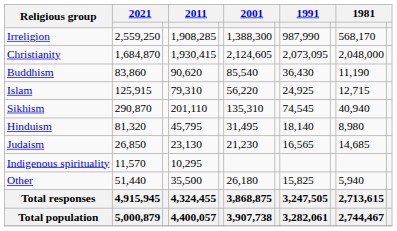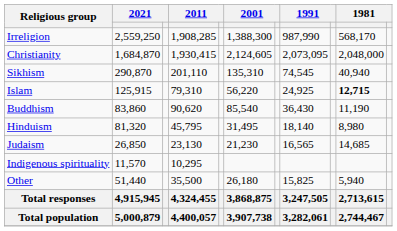 <table class="wikitable collapsible sortable">
 <tr>
 <th rowspan="2">Religious group</th>
 <th colspan="2"><a href='#'>2021</a></th>
 <th colspan="2"><a href='#'>2011</a></th>
 <th colspan="2"><a href='#'>2001</a></th>
 <th colspan="2"><a href='#'>1991</a></th>
 <th colspan="2">1981</th>
 </tr>
 <tr>
 <th><a href='#'></a></th>
 <th></th>
 <th></th>
 <th></th>
 <th></th>
 <th></th>
 <th></th>
 <th></th>
 <th></th>
 <th></th>
 </tr>
 <tr>
 <td><a href='#'>Irreligion</a></td>
 <td>2,559,250</td>
 <td></td>
 <td>1,908,285</td>
 <td></td>
 <td>1,388,300</td>
 <td></td>
 <td>987,990</td>
 <td></td>
 <td>568,170</td>
 <td></td>
 </tr>
 <tr>
 <td><a href='#'>Christianity</a></td>
 <td>1,684,870</td>
 <td></td>
 <td>1,930,415</td>
 <td></td>
 <td>2,124,605</td>
 <td></td>
 <td>2,073,095</td>
 <td></td>
 <td>2,048,000</td>
 <td></td>
 </tr>
 <tr>
-<td><a href='#'>Buddhism</a></td>
-<td>83,860</td>
+<td><a href='#'>Sikhism</a></td>
+<td>290,870</td>
 <td></td>
-<td>90,620</td>
+<td>201,110</td>
 <td></td>
-<td>85,540</td>
+<td>135,310</td>
 <td></td>
-<td>36,430</td>
+<td>74,545</td>
 <td></td>
-<td>11,190</td>
+<td>40,940</td>
 <td></td>
 </tr>
 <tr>
 <td><a href='#'>Islam</a></td>
 <td>125,915</td>
 <td></td>
 <td>79,310</td>
 <td></td>
 <td>56,220</td>
 <td></td>
 <td>24,925</td>
 <td></td>
-<td>12,715</td>
+<td><strong>12,715</strong></td>
 <td></td>
 </tr>
 <tr>
-<td><a href='#'>Sikhism</a></td>
-<td>290,870</td>
+<td><a href='#'>Buddhism</a></td>
+<td>83,860</td>
 <td></td>
-<td>201,110</td>
+<td>90,620</td>
 <td></td>
-<td>135,310</td>
+<td>85,540</td>
 <td></td>
-<td>74,545</td>
+<td>36,430</td>
 <td></td>
-<td>40,940</td>
+<td>11,190</td>
 <td></td>
 </tr>
 <tr>
 <td><a href='#'>Hinduism</a></td>
 <td>81,320</td>
 <td></td>
 <td>45,795</td>
 <td></td>
 <td>31,495</td>
 <td></td>
 <td>18,140</td>
 <td></td>
 <td>8,980</td>
 <td></td>
 </tr>
 <tr>
 <td><a href='#'>Judaism</a></td>
 <td>26,850</td>
 <td></td>
 <td>23,130</td>
 <td></td>
 <td>21,230</td>
 <td></td>
 <td>16,565</td>
 <td></td>
 <td>14,685</td>
 <td></td>
 </tr>
 <tr>
 <td><a href='#'>Indigenous spirituality</a></td>
 <td>11,570</td>
 <td></td>
 <td>10,295</td>
 <td></td>
 <td></td>
 <td></td>
 <td></td>
 <td></td>
 <td></td>
 <td></td>
 </tr>
 <tr>
 <td><a href='#'>Other</a></td>
 <td>51,440</td>
 <td></td>
 <td>35,500</td>
 <td></td>
 <td>26,180</td>
 <td></td>
 <td>15,825</td>
 <td></td>
 <td>5,940</td>
 <td></td>
 </tr>
 <tr>
 <th>Total responses</th>
 <th>4,915,945</th>
 <th></th>
 <th>4,324,455</th>
 <th></th>
 <th>3,868,875</th>
 <th></th>
 <th>3,247,505</th>
 <th></th>
 <th>2,713,615</th>
 <th></th>
 </tr>
 <tr class="sortbottom">
 <th>Total population</th>
 <th>5,000,879</th>
 <th></th>
 <th>4,400,057</th>
 <th></th>
 <th>3,907,738</th>
 <th></th>
 <th>3,282,061</th>
 <th></th>
 <th>2,744,467</th>
 <th></th>
 </tr>
 <tr class="sortbottom">
 </tr>
 </table>
